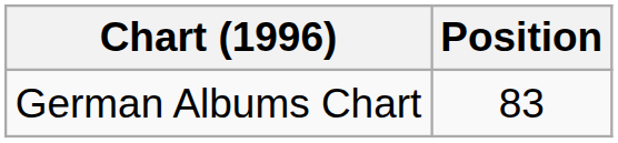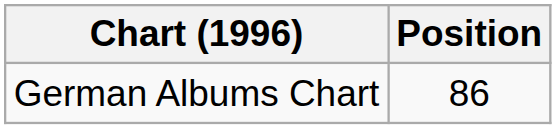 <table class="wikitable sortable plainrowheaders" style="text-align:center;">
 <tr>
 <th scope="column">Chart (1996)</th>
 <th scope="column">Position</th>
 </tr>
 <tr>
 <td align="left">German Albums Chart</td>
-<td align="center">83</td>
+<td align="center">86</td>
 </tr>
 </table>
